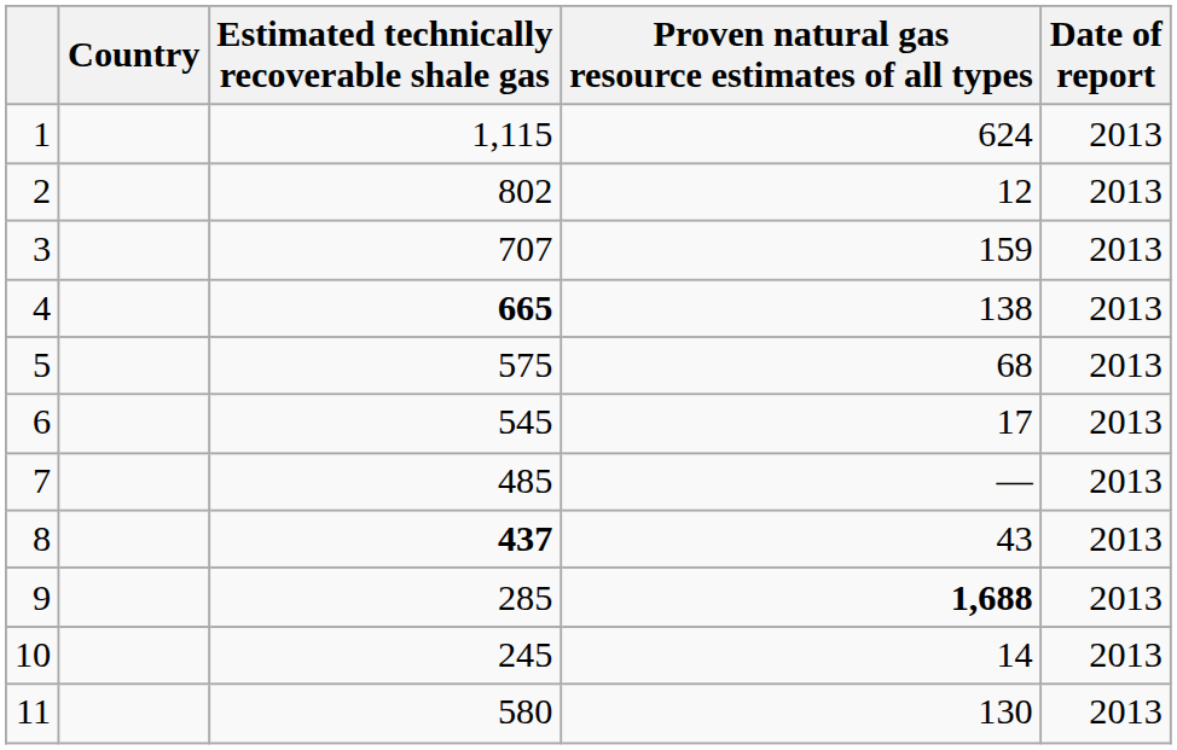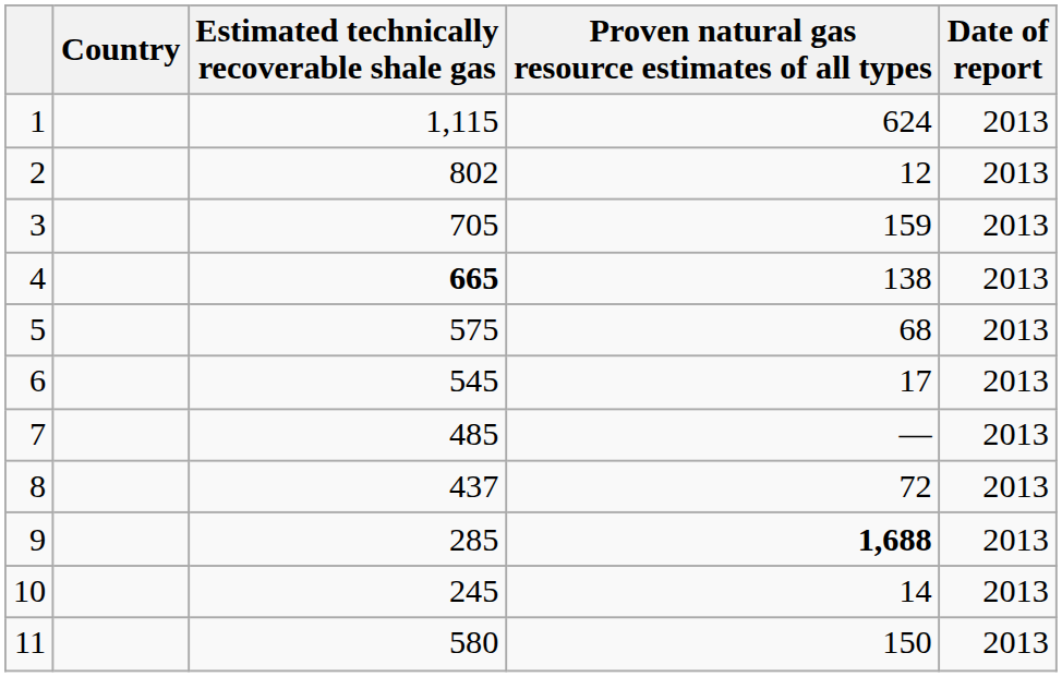 <table class="wikitable sortable" style="text-align:right">
 <tr>
 <th></th>
 <th>Country</th>
 <th>Estimated technically<br> recoverable shale gas<br></th>
 <th>Proven natural gas<br> resource estimates of all types<br></th>
 <th>Date of <br>report</th>
 </tr>
 <tr>
 <td>1</td>
 <td align="left"></td>
 <td>1,115</td>
 <td>624</td>
 <td>2013</td>
 </tr>
 <tr>
 <td>2</td>
 <td align="left"></td>
 <td>802</td>
 <td>12</td>
 <td>2013</td>
 </tr>
 <tr>
 <td>3</td>
 <td align="left"></td>
-<td>707</td>
+<td>705</td>
 <td>159</td>
 <td>2013</td>
 </tr>
 <tr>
 <td>4</td>
 <td align="left"></td>
 <td><strong>665</strong></td>
 <td>138</td>
 <td>2013</td>
 </tr>
 <tr>
 <td>5</td>
 <td align="left"></td>
 <td>575</td>
 <td>68</td>
 <td>2013</td>
 </tr>
 <tr>
 <td>6</td>
 <td align="left"></td>
 <td>545</td>
 <td>17</td>
 <td>2013</td>
 </tr>
 <tr>
 <td>7</td>
 <td align="left"></td>
 <td>485</td>
 <td>—</td>
 <td>2013</td>
 </tr>
 <tr>
 <td>8</td>
 <td align="left"></td>
-<td><strong>437</strong></td>
-<td>43</td>
+<td>437</td>
+<td>72</td>
 <td>2013</td>
 </tr>
 <tr>
 <td>9</td>
 <td align="left"></td>
 <td>285</td>
 <td><strong>1,688</strong></td>
 <td>2013</td>
 </tr>
 <tr>
 <td>10</td>
 <td align="left"></td>
 <td>245</td>
 <td>14</td>
 <td>2013</td>
 </tr>
 <tr>
 <td>11</td>
 <td align="left"></td>
 <td>580</td>
-<td>130</td>
+<td>150</td>
 <td>2013</td>
 </tr>
 </table>
